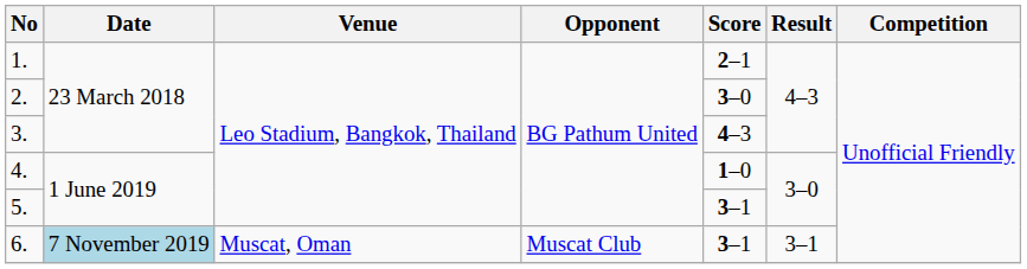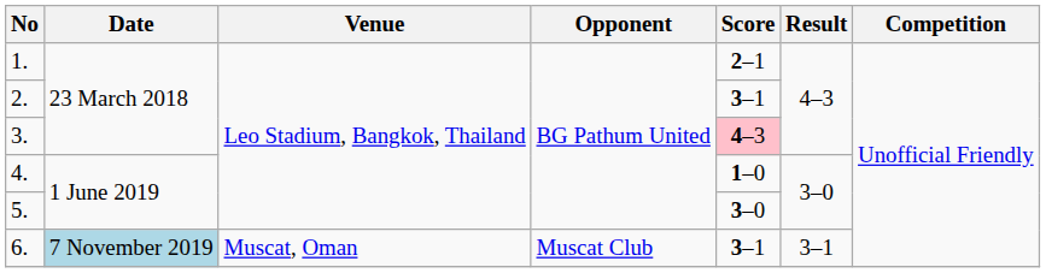 <table class="wikitable" style="font-size:95%;">
 <tr>
 <th>No</th>
 <th>Date</th>
 <th>Venue</th>
 <th>Opponent</th>
 <th>Score</th>
 <th>Result</th>
 <th>Competition</th>
 </tr>
 <tr>
 <td>1.</td>
 <td rowspan="3">23 March 2018</td>
 <td rowspan="5"><a href='#'>Leo Stadium</a>, <a href='#'>Bangkok</a>, <a href='#'>Thailand</a></td>
 <td rowspan="5"> <a href='#'>BG Pathum United</a></td>
 <td align=center><strong>2</strong>–1</td>
 <td rowspan="3" align=center>4–3</td>
 <td rowspan="6"><a href='#'>Unofficial Friendly</a></td>
 </tr>
 <tr>
 <td>2.</td>
-<td align=center><strong>3</strong>–0</td>
+<td align=center><strong>3</strong>–1</td>
 </tr>
 <tr>
 <td>3.</td>
-<td align=center><strong>4</strong>–3</td>
+<td align=center style="background: pink;"><strong>4</strong>–3</td>
 </tr>
 <tr>
 <td>4.</td>
 <td rowspan="2">1 June 2019</td>
 <td align=center><strong>1</strong>–0</td>
 <td rowspan="2" align=center>3–0</td>
 </tr>
 <tr>
 <td>5.</td>
-<td align=center><strong>3</strong>–1</td>
+<td align=center><strong>3</strong>–0</td>
 </tr>
 <tr>
 <td>6.</td>
 <td style="background: lightblue;">7 November 2019</td>
 <td><a href='#'>Muscat</a>, <a href='#'>Oman</a></td>
 <td> <a href='#'>Muscat Club</a></td>
 <td align=center><strong>3</strong>–1</td>
 <td align=center>3–1</td>
 </tr>
 <tr>
 </tr>
 </table>
